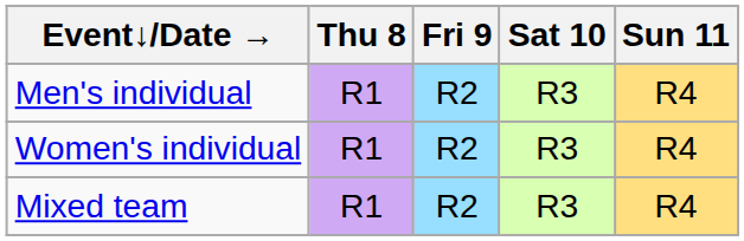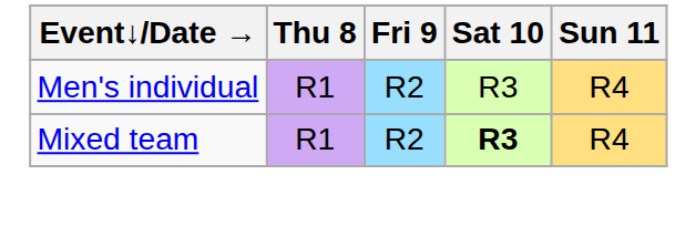 <table class="wikitable" style="margin:0.5em auto; font-size:90%; line-height:1.25em; text-align:center;">
 <tr>
 <th>Event↓/Date →</th>
 <th>Thu 8</th>
 <th>Fri 9</th>
 <th>Sat 10</th>
 <th>Sun 11</th>
 </tr>
 <tr>
 <td style="text-align:left;"><a href='#'>Men's individual</a></td>
 <td style="background-color:#D0A9F5;">R1</td>
 <td style="background-color:#97DEFF;">R2</td>
 <td style="background-color:#D9FFB2;">R3</td>
 <td style="background-color:#FFDF80;">R4</td>
 </tr>
 <tr>
-<td style="text-align:left;"><a href='#'>Women's individual</a></td>
-<td style="background-color:#D0A9F5;">R1</td>
-<td style="background-color:#97DEFF;">R2</td>
-<td style="background-color:#D9FFB2;">R3</td>
-<td style="background-color:#FFDF80;">R4</td>
-</tr>
-<tr>
 <td style="text-align:left;"><a href='#'>Mixed team</a></td>
 <td style="background-color:#D0A9F5;">R1</td>
 <td style="background-color:#97DEFF;">R2</td>
-<td style="background-color:#D9FFB2;">R3</td>
+<td style="background-color:#D9FFB2;"><strong>R3</strong></td>
 <td style="background-color:#FFDF80;">R4</td>
 </tr>
 </table>
